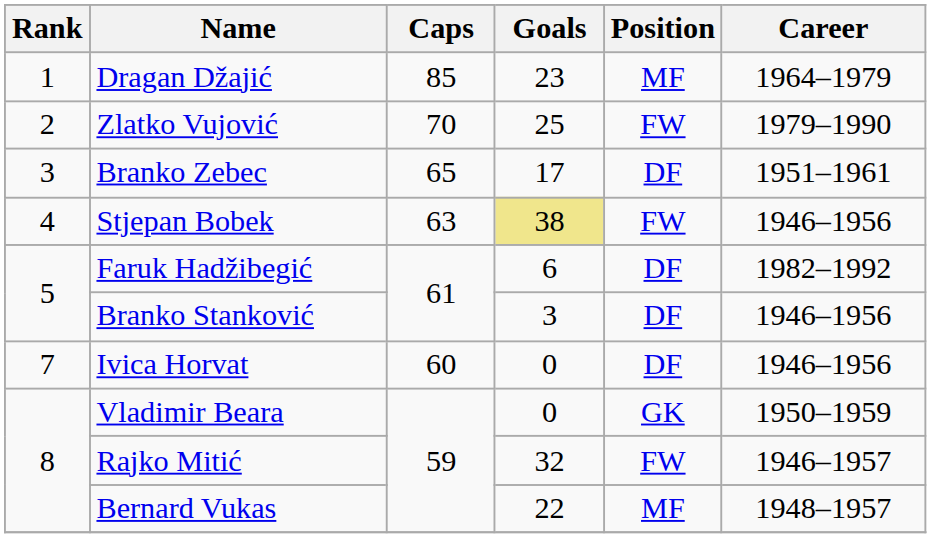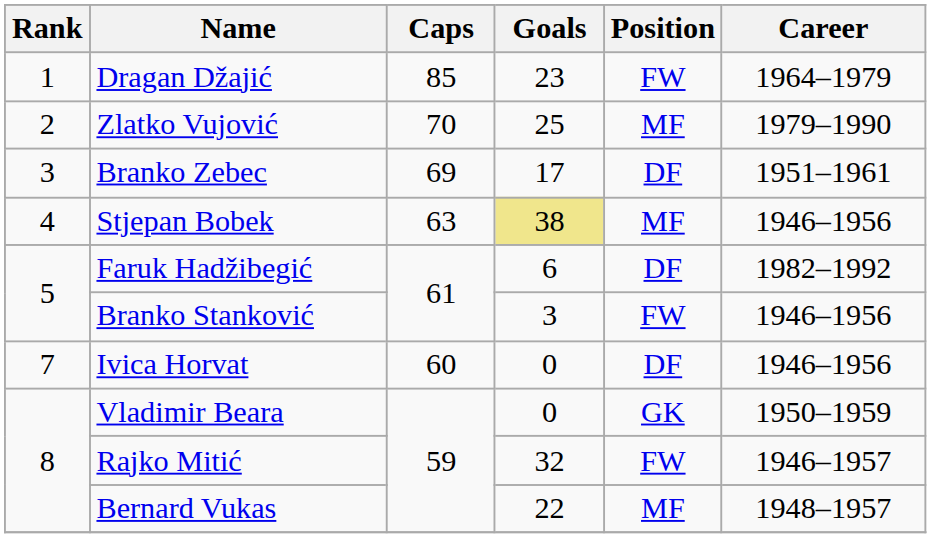 <table class="wikitable sortable" style="text-align:center;">
 <tr>
 <th width="30">Rank</th>
 <th style="width:150px;">Name</th>
 <th width="50">Caps</th>
 <th width="50">Goals</th>
 <th width="50">Position</th>
 <th style="width:100px;">Career</th>
 </tr>
 <tr>
 <td>1</td>
 <td align="left"><a href='#'>Dragan Džajić</a></td>
 <td>85</td>
 <td>23</td>
-<td><a href='#'>MF</a></td>
+<td><a href='#'>FW</a></td>
 <td>1964–1979</td>
 </tr>
 <tr>
 <td>2</td>
 <td align="left"><a href='#'>Zlatko Vujović</a></td>
 <td>70</td>
 <td>25</td>
-<td><a href='#'>FW</a></td>
+<td><a href='#'>MF</a></td>
 <td>1979–1990</td>
 </tr>
 <tr>
 <td>3</td>
 <td align="left"><a href='#'>Branko Zebec</a></td>
-<td>65</td>
+<td>69</td>
 <td>17</td>
 <td><a href='#'>DF</a></td>
 <td>1951–1961</td>
 </tr>
 <tr>
 <td>4</td>
 <td align="left"><a href='#'>Stjepan Bobek</a></td>
 <td>63</td>
 <td style="background: khaki;">38</td>
-<td><a href='#'>FW</a></td>
+<td><a href='#'>MF</a></td>
 <td>1946–1956</td>
 </tr>
 <tr>
 <td rowspan="2">5</td>
 <td align="left"><a href='#'>Faruk Hadžibegić</a></td>
 <td rowspan="2">61</td>
 <td>6</td>
 <td><a href='#'>DF</a></td>
 <td>1982–1992</td>
 </tr>
 <tr>
 <td align="left"><a href='#'>Branko Stanković</a></td>
 <td>3</td>
-<td><a href='#'>DF</a></td>
+<td><a href='#'>FW</a></td>
 <td>1946–1956</td>
 </tr>
 <tr>
 <td>7</td>
 <td align="left"><a href='#'>Ivica Horvat</a></td>
 <td>60</td>
 <td>0</td>
 <td><a href='#'>DF</a></td>
 <td>1946–1956</td>
 </tr>
 <tr>
 <td rowspan="3">8</td>
 <td align="left"><a href='#'>Vladimir Beara</a></td>
 <td rowspan="3">59</td>
 <td>0</td>
 <td><a href='#'>GK</a></td>
 <td>1950–1959</td>
 </tr>
 <tr>
 <td align="left"><a href='#'>Rajko Mitić</a></td>
 <td>32</td>
 <td><a href='#'>FW</a></td>
 <td>1946–1957</td>
 </tr>
 <tr>
 <td align="left"><a href='#'>Bernard Vukas</a></td>
 <td>22</td>
 <td><a href='#'>MF</a></td>
 <td>1948–1957</td>
 </tr>
 <tr>
 </tr>
 </table>
